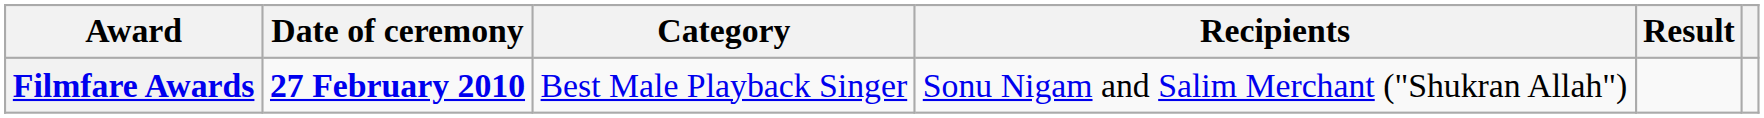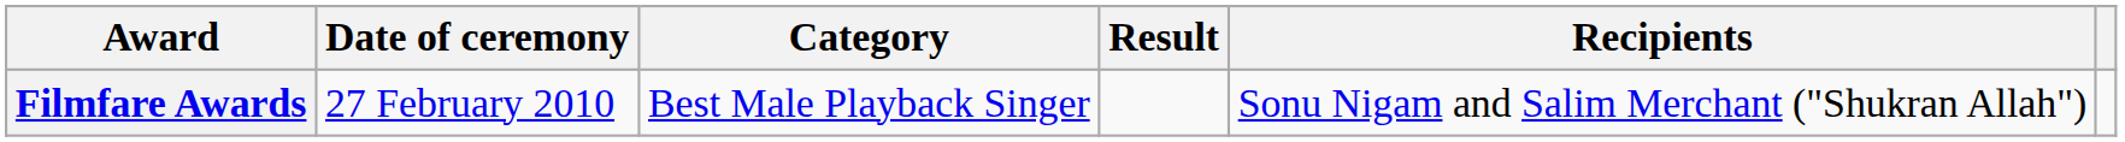 <table class="wikitable plainrowheaders sortable">
 <tr>
 <th scope="col">Award</th>
 <th scope="col">Date of ceremony</th>
 <th scope="col">Category</th>
+<th scope="col">Result</th>
 <th scope="col">Recipients</th>
-<th scope="col">Result</th>
 <th scope="col" class="unsortable"></th>
 </tr>
 <tr>
 <th scope="row"><a href='#'>Filmfare Awards</a></th>
-<td><strong><a href='#'>27 February 2010</a></strong></td>
+<td><a href='#'>27 February 2010</a></td>
 <td><a href='#'>Best Male Playback Singer</a></td>
+<td></td>
 <td><a href='#'>Sonu Nigam</a> and <a href='#'>Salim Merchant</a> ("Shukran Allah")</td>
-<td></td>
 <td style="text-align:center;"></td>
 </tr>
 </table>
